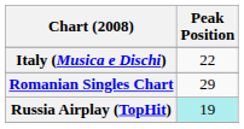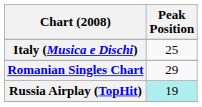 <table class="wikitable sortable plainrowheaders" style="text-align:center">
 <tr>
 <th scope="col">Chart (2008)</th>
 <th scope="col">Peak<br>Position</th>
 </tr>
 <tr>
 </tr>
 <tr>
 </tr>
 <tr>
 </tr>
 <tr>
 </tr>
 <tr>
 </tr>
 <tr>
 </tr>
 <tr>
 </tr>
 <tr>
 </tr>
 <tr>
 <th scope="row">Italy (<em><a href='#'>Musica e Dischi</a></em>)</th>
-<td>22</td>
+<td>25</td>
 </tr>
 <tr>
 </tr>
 <tr>
 </tr>
 <tr>
 <th scope="row"><a href='#'>Romanian Singles Chart</a></th>
 <td align="center">29</td>
 </tr>
 <tr>
 <th scope="row">Russia Airplay (<a href='#'>TopHit</a>)</th>
 <td style="background: paleturquoise;">19</td>
 </tr>
 <tr>
 </tr>
 <tr>
 </tr>
 </table>
